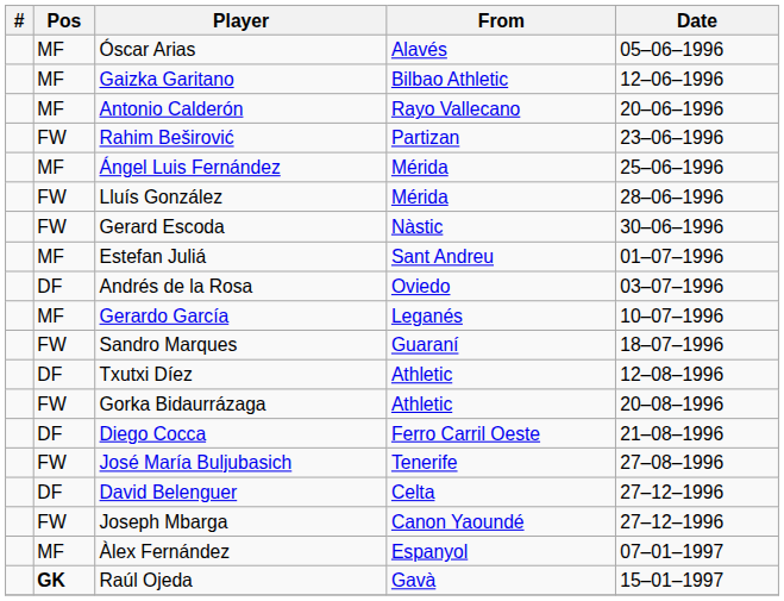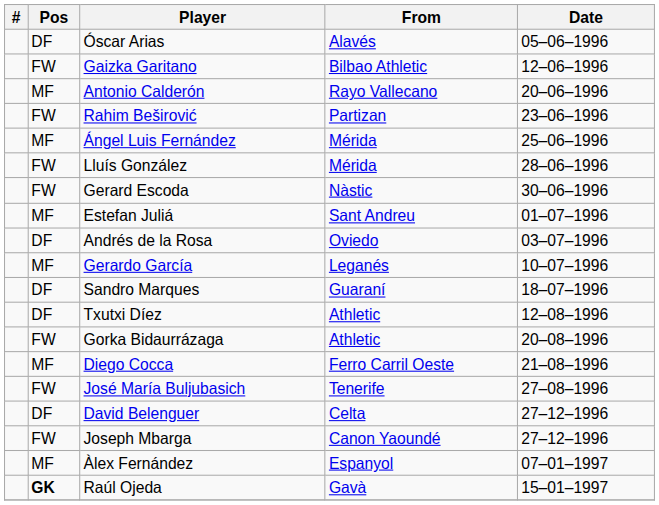 <table width=50% class="wikitable" style="text-align:center; font-size:95%; text-align:left">
 <tr>
 <th><strong>#</strong></th>
 <th><strong>Pos</strong></th>
 <th><strong>Player</strong></th>
 <th><strong>From</strong></th>
 <th>Date</th>
 </tr>
 <tr --->
 <td></td>
-<td>MF</td>
+<td>DF</td>
 <td> Óscar Arias</td>
 <td> <a href='#'>Alavés</a></td>
 <td>05–06–1996</td>
 </tr>
 <tr --->
 <td></td>
-<td>MF</td>
+<td>FW</td>
 <td> <a href='#'>Gaizka Garitano</a></td>
 <td> <a href='#'>Bilbao Athletic</a></td>
 <td>12–06–1996</td>
 </tr>
 <tr --->
 <td></td>
 <td>MF</td>
 <td> <a href='#'>Antonio Calderón</a></td>
 <td> <a href='#'>Rayo Vallecano</a></td>
 <td>20–06–1996</td>
 </tr>
 <tr --->
 <td></td>
 <td>FW</td>
 <td> <a href='#'>Rahim Beširović</a></td>
 <td> <a href='#'>Partizan</a></td>
 <td>23–06–1996</td>
 </tr>
 <tr --->
 <td></td>
 <td>MF</td>
 <td> <a href='#'>Ángel Luis Fernández</a></td>
 <td> <a href='#'>Mérida</a></td>
 <td>25–06–1996</td>
 </tr>
 <tr --->
 <td></td>
 <td>FW</td>
 <td> Lluís González</td>
 <td> <a href='#'>Mérida</a></td>
 <td>28–06–1996</td>
 </tr>
 <tr --->
 <td></td>
 <td>FW</td>
 <td> Gerard Escoda</td>
 <td> <a href='#'>Nàstic</a></td>
 <td>30–06–1996</td>
 </tr>
 <tr --->
 <td></td>
 <td>MF</td>
 <td> Estefan Juliá</td>
 <td> <a href='#'>Sant Andreu</a></td>
 <td>01–07–1996</td>
 </tr>
 <tr --->
 <td></td>
 <td>DF</td>
 <td> Andrés de la Rosa</td>
 <td> <a href='#'>Oviedo</a></td>
 <td>03–07–1996</td>
 </tr>
 <tr --->
 <td></td>
 <td>MF</td>
 <td> <a href='#'>Gerardo García</a></td>
 <td> <a href='#'>Leganés</a></td>
 <td>10–07–1996</td>
 </tr>
 <tr --->
 <td></td>
-<td>FW</td>
+<td>DF</td>
 <td> Sandro Marques</td>
 <td> <a href='#'>Guaraní</a></td>
 <td>18–07–1996</td>
 </tr>
 <tr --->
 <td></td>
 <td>DF</td>
 <td> Txutxi Díez</td>
 <td> <a href='#'>Athletic</a></td>
 <td>12–08–1996</td>
 </tr>
 <tr --->
 <td></td>
 <td>FW</td>
 <td> Gorka Bidaurrázaga</td>
 <td> <a href='#'>Athletic</a></td>
 <td>20–08–1996</td>
 </tr>
 <tr --->
 <td></td>
-<td>DF</td>
+<td>MF</td>
 <td> <a href='#'>Diego Cocca</a></td>
 <td> <a href='#'>Ferro Carril Oeste</a></td>
 <td>21–08–1996</td>
 </tr>
 <tr --->
 <td></td>
 <td>FW</td>
 <td> <a href='#'>José María Buljubasich</a></td>
 <td> <a href='#'>Tenerife</a></td>
 <td>27–08–1996</td>
 </tr>
 <tr --->
 <td></td>
 <td>DF</td>
 <td> <a href='#'>David Belenguer</a></td>
 <td> <a href='#'>Celta</a></td>
 <td>27–12–1996</td>
 </tr>
 <tr --->
 <td></td>
 <td>FW</td>
 <td> Joseph Mbarga</td>
 <td> <a href='#'>Canon Yaoundé</a></td>
 <td>27–12–1996</td>
 </tr>
 <tr --->
 <td></td>
 <td>MF</td>
 <td> Àlex Fernández</td>
 <td> <a href='#'>Espanyol</a></td>
 <td>07–01–1997</td>
 </tr>
 <tr --->
 <td></td>
 <td><strong>GK</strong></td>
 <td> Raúl Ojeda</td>
 <td> <a href='#'>Gavà</a></td>
 <td>15–01–1997</td>
 </tr>
 <tr --->
 </tr>
 </table>
